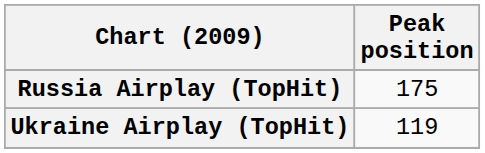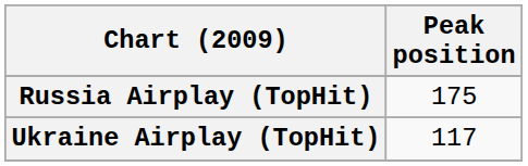 <table class="wikitable sortable plainrowheaders" style="text-align:center">
 <tr>
 <th scope="col">Chart (2009)</th>
 <th scope="col">Peak<br>position</th>
 </tr>
 <tr>
 </tr>
 <tr>
 <th scope="row">Russia Airplay (TopHit)</th>
 <td>175</td>
 </tr>
 <tr>
 <th scope="row">Ukraine Airplay (TopHit)</th>
-<td>119</td>
+<td>117</td>
 </tr>
 <tr>
 </tr>
 </table>
